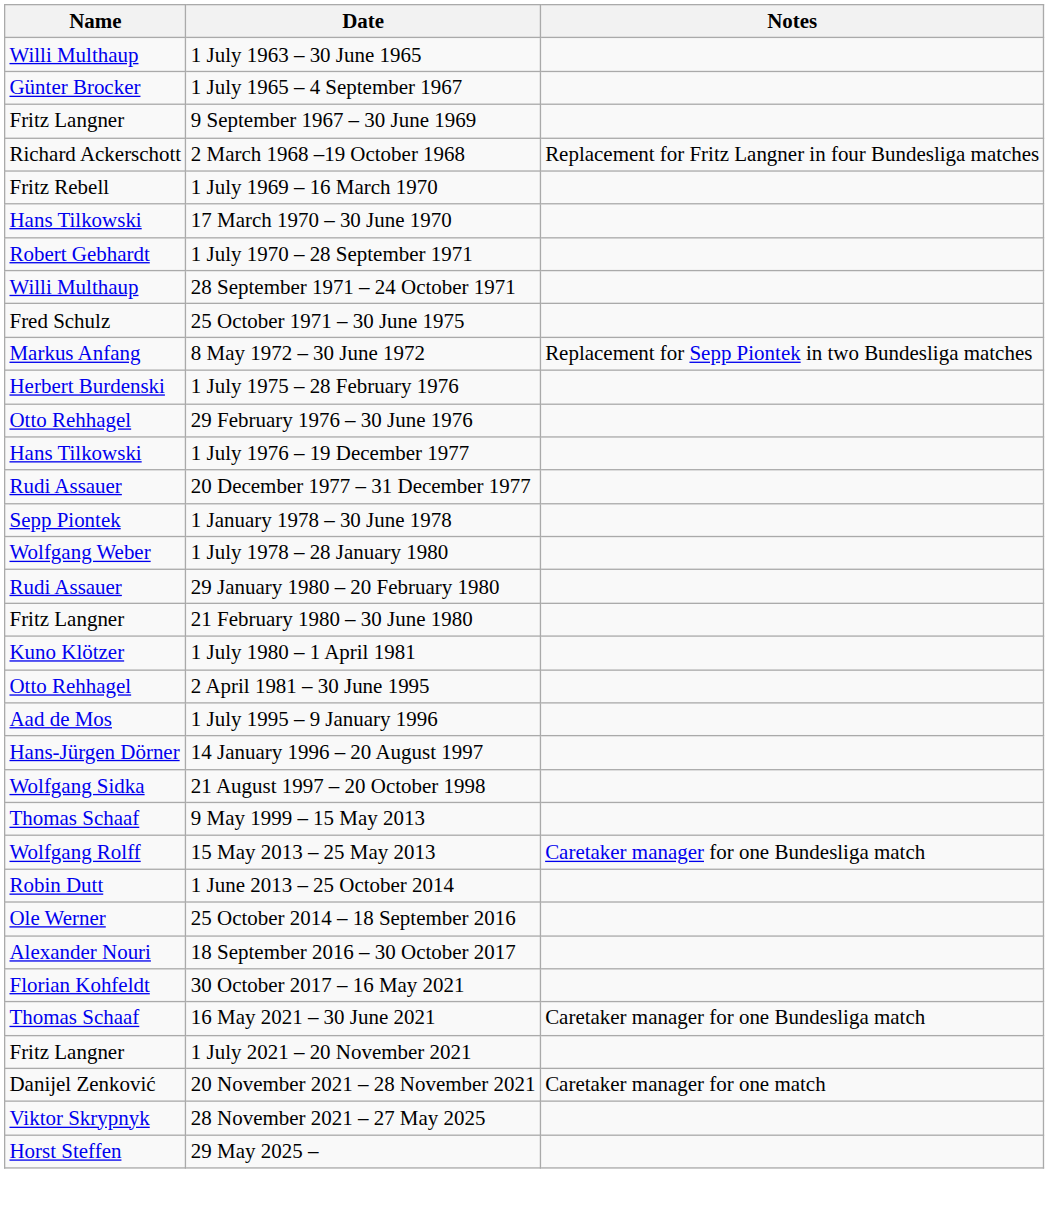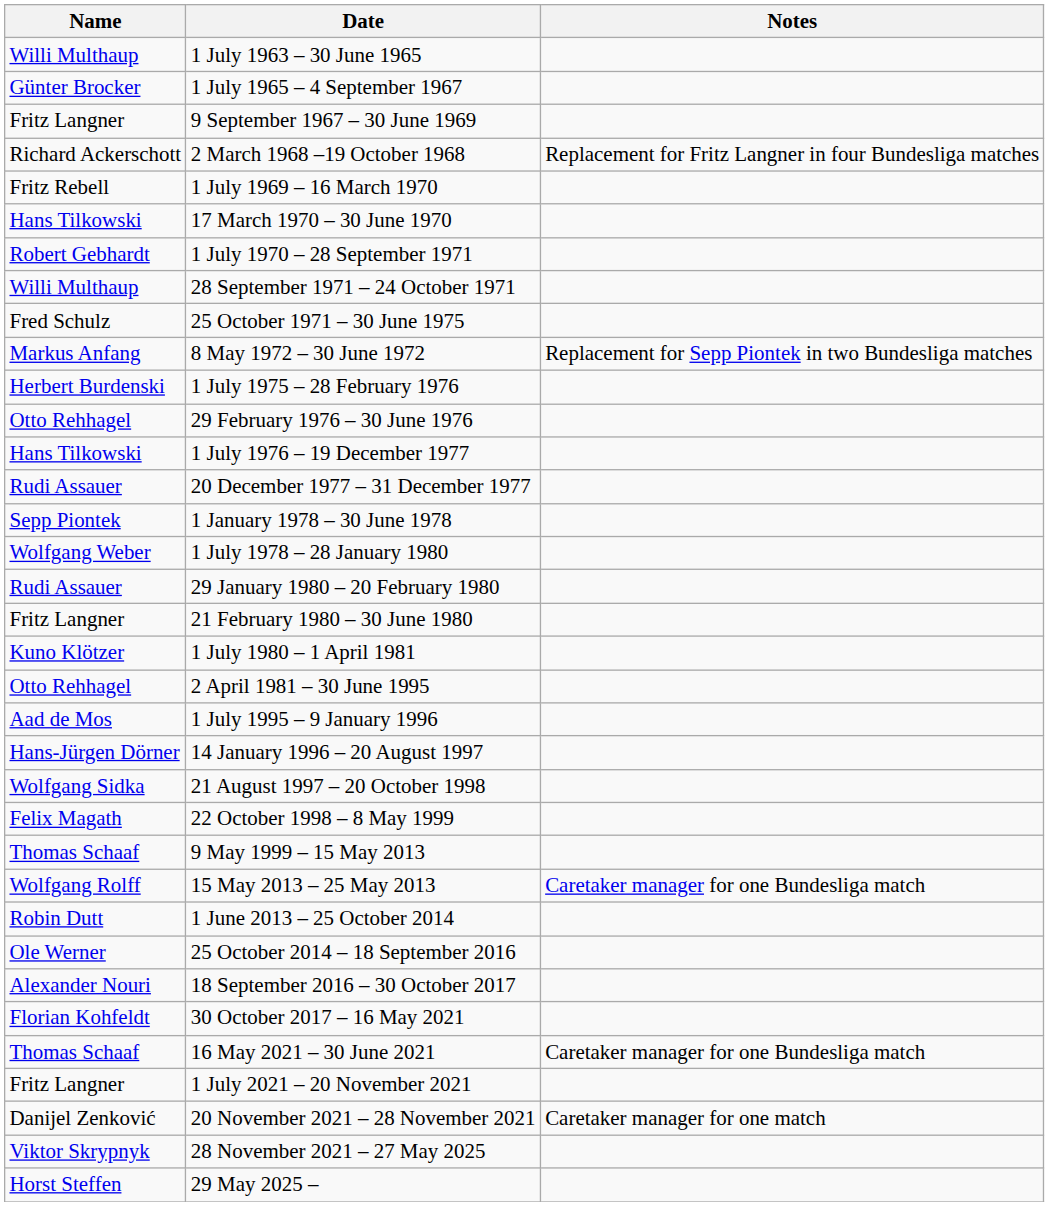 <table class="wikitable">
 <tr>
 <th>Name</th>
 <th>Date</th>
 <th>Notes</th>
 </tr>
 <tr>
 <td> <a href='#'>Willi Multhaup</a></td>
 <td>1 July 1963 – 30 June 1965</td>
 <td></td>
 </tr>
 <tr>
 <td> <a href='#'>Günter Brocker</a></td>
 <td>1 July 1965 – 4 September 1967</td>
 <td></td>
 </tr>
 <tr>
 <td> Fritz Langner</td>
 <td>9 September 1967 – 30 June 1969</td>
 <td></td>
 </tr>
 <tr>
 <td> Richard Ackerschott</td>
 <td>2 March 1968 –19 October 1968</td>
 <td>Replacement for Fritz Langner in four Bundesliga matches</td>
 </tr>
 <tr>
 <td> Fritz Rebell</td>
 <td>1 July 1969 – 16 March 1970</td>
 <td></td>
 </tr>
 <tr>
 <td> <a href='#'>Hans Tilkowski</a></td>
 <td>17 March 1970 – 30 June 1970</td>
 <td></td>
 </tr>
 <tr>
 <td> <a href='#'>Robert Gebhardt</a></td>
 <td>1 July 1970 – 28 September 1971</td>
 <td></td>
 </tr>
 <tr>
 <td> <a href='#'>Willi Multhaup</a></td>
 <td>28 September 1971 – 24 October 1971</td>
 <td></td>
 </tr>
 <tr>
 <td> Fred Schulz</td>
 <td>25 October 1971 – 30 June 1975</td>
 <td></td>
 </tr>
 <tr>
 <td> <a href='#'>Markus Anfang</a></td>
 <td>8 May 1972 – 30 June 1972</td>
 <td>Replacement for <a href='#'>Sepp Piontek</a> in two Bundesliga matches</td>
 </tr>
 <tr>
 <td> <a href='#'>Herbert Burdenski</a></td>
 <td>1 July 1975 – 28 February 1976</td>
 <td></td>
 </tr>
 <tr>
 <td> <a href='#'>Otto Rehhagel</a></td>
 <td>29 February 1976 – 30 June 1976</td>
 <td></td>
 </tr>
 <tr>
 <td> <a href='#'>Hans Tilkowski</a></td>
 <td>1 July 1976 – 19 December 1977</td>
 <td></td>
 </tr>
 <tr>
 <td> <a href='#'>Rudi Assauer</a></td>
 <td>20 December 1977 – 31 December 1977</td>
 <td></td>
 </tr>
 <tr>
 <td> <a href='#'>Sepp Piontek</a></td>
 <td>1 January 1978 – 30 June 1978</td>
 <td></td>
 </tr>
 <tr>
 <td> <a href='#'>Wolfgang Weber</a></td>
 <td>1 July 1978 – 28 January 1980</td>
 <td></td>
 </tr>
 <tr>
 <td> <a href='#'>Rudi Assauer</a></td>
 <td>29 January 1980 – 20 February 1980</td>
 <td></td>
 </tr>
 <tr>
 <td> Fritz Langner</td>
 <td>21 February 1980 – 30 June 1980</td>
 <td></td>
 </tr>
 <tr>
 <td> <a href='#'>Kuno Klötzer</a></td>
 <td>1 July 1980 – 1 April 1981</td>
 <td></td>
 </tr>
 <tr>
 <td> <a href='#'>Otto Rehhagel</a></td>
 <td>2 April 1981 – 30 June 1995</td>
 <td></td>
 </tr>
 <tr>
 <td> <a href='#'>Aad de Mos</a></td>
 <td>1 July 1995 – 9 January 1996</td>
 <td></td>
 </tr>
 <tr>
 <td> <a href='#'>Hans-Jürgen Dörner</a></td>
 <td>14 January 1996 – 20 August 1997</td>
 <td></td>
 </tr>
 <tr>
 <td> <a href='#'>Wolfgang Sidka</a></td>
 <td>21 August 1997 – 20 October 1998</td>
 <td></td>
 </tr>
 <tr>
+<td> <a href='#'>Felix Magath</a></td>
+<td>22 October 1998 – 8 May 1999</td>
+<td></td>
+</tr>
+<tr>
 <td> <a href='#'>Thomas Schaaf</a></td>
 <td>9 May 1999 – 15 May 2013</td>
 <td></td>
 </tr>
 <tr>
 <td> <a href='#'>Wolfgang Rolff</a></td>
 <td>15 May 2013 – 25 May 2013</td>
 <td><a href='#'>Caretaker manager</a> for one Bundesliga match</td>
 </tr>
 <tr>
 <td> <a href='#'>Robin Dutt</a></td>
 <td>1 June 2013 – 25 October 2014</td>
 <td></td>
 </tr>
 <tr>
 <td> <a href='#'>Ole Werner</a></td>
 <td>25 October 2014 – 18 September 2016</td>
 <td></td>
 </tr>
 <tr>
 <td> <a href='#'>Alexander Nouri</a></td>
 <td>18 September 2016 – 30 October 2017</td>
 <td></td>
 </tr>
 <tr>
 <td> <a href='#'>Florian Kohfeldt</a></td>
 <td>30 October 2017 – 16 May 2021</td>
 <td></td>
 </tr>
 <tr>
 <td> <a href='#'>Thomas Schaaf</a></td>
 <td>16 May 2021 – 30 June 2021</td>
 <td>Caretaker manager for one Bundesliga match</td>
 </tr>
 <tr>
 <td> Fritz Langner</td>
 <td>1 July 2021 – 20 November 2021</td>
 <td></td>
 </tr>
 <tr>
 <td> Danijel Zenković</td>
 <td>20 November 2021 – 28 November 2021</td>
 <td>Caretaker manager for one match</td>
 </tr>
 <tr>
 <td> <a href='#'>Viktor Skrypnyk</a></td>
 <td>28 November 2021 – 27 May 2025</td>
 <td></td>
 </tr>
 <tr>
 <td> <a href='#'>Horst Steffen</a></td>
 <td>29 May 2025 –</td>
 <td></td>
 </tr>
 </table>
